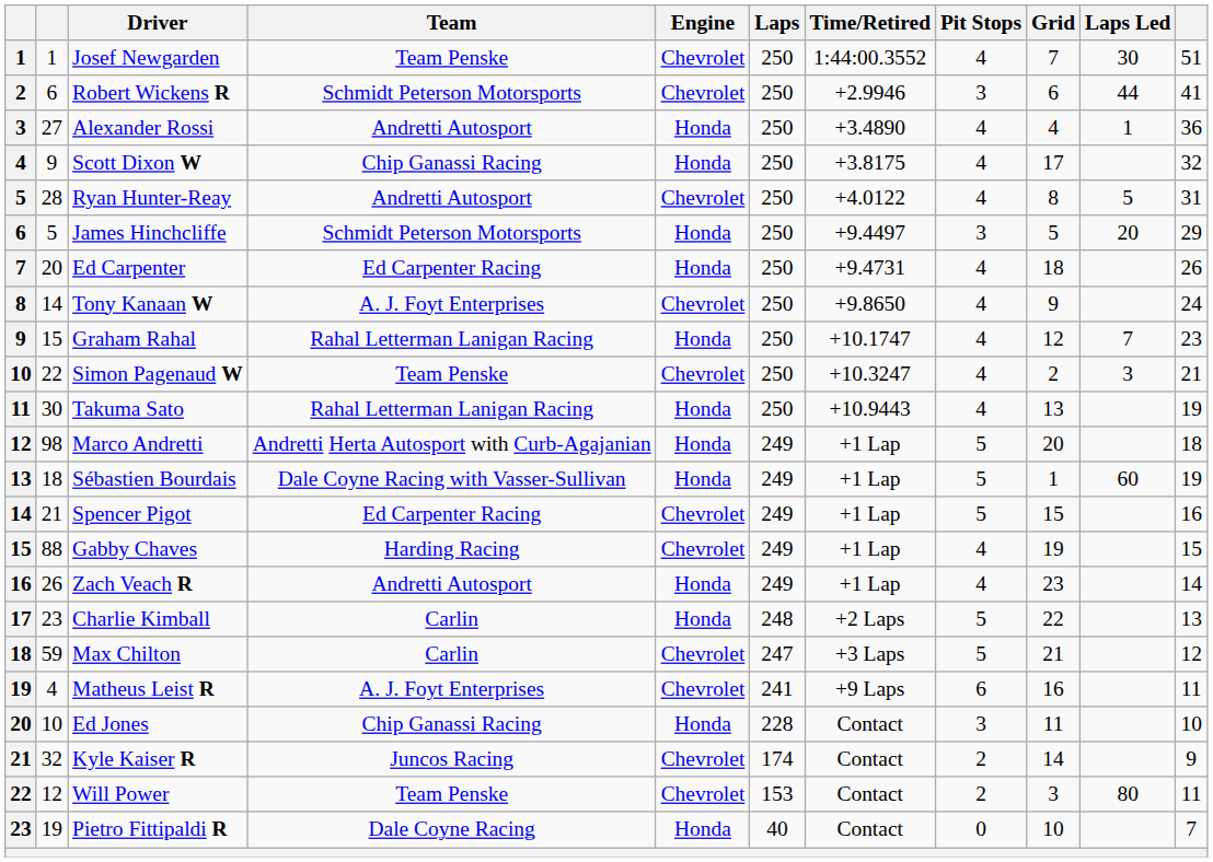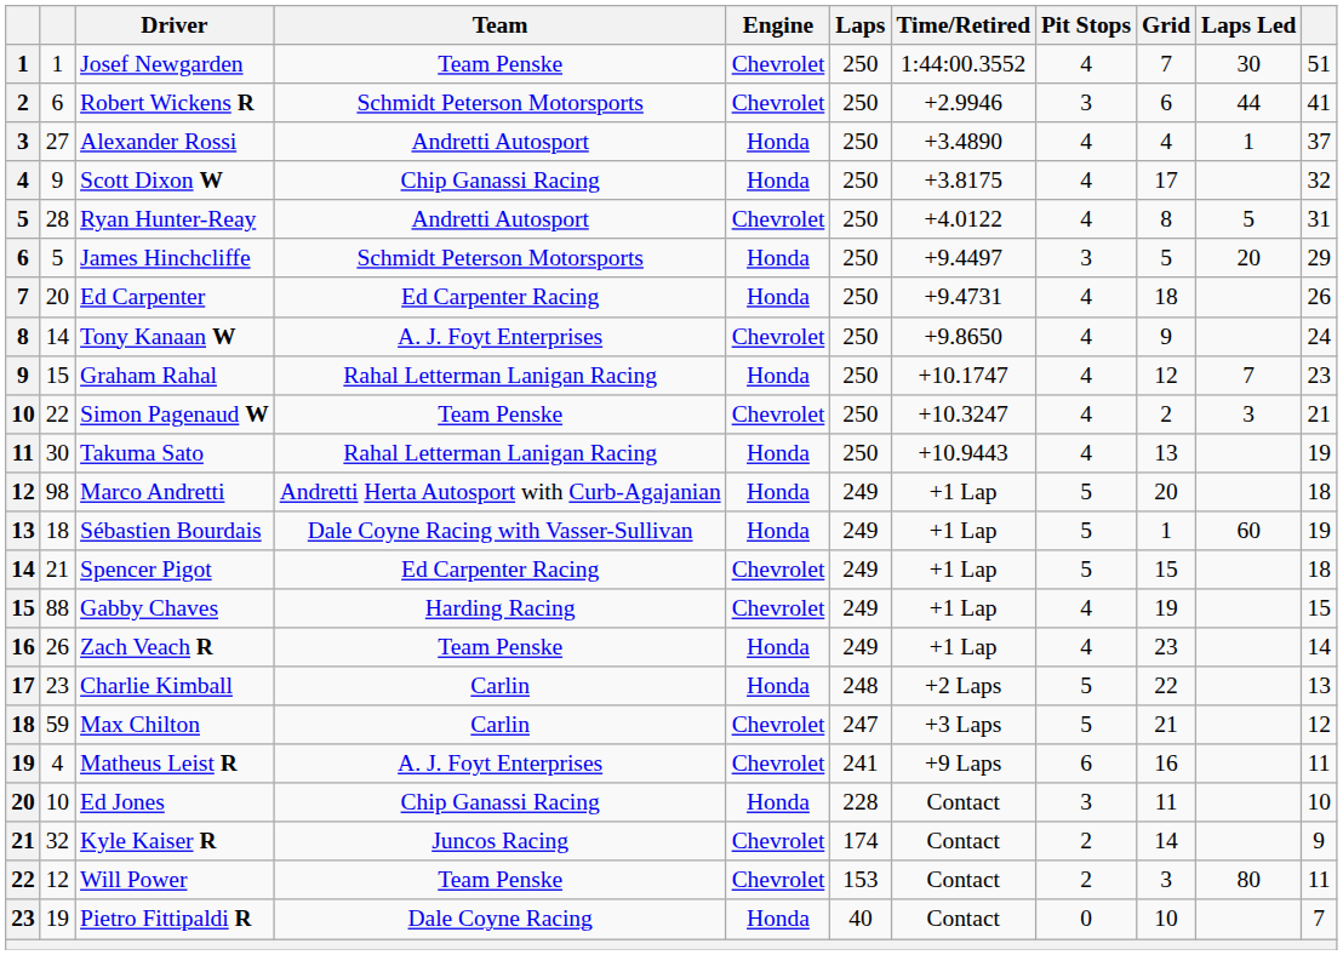 <table class="wikitable" style="text-align:center; font-size: 95%;">
 <tr>
 <th></th>
 <th></th>
 <th>Driver</th>
 <th>Team</th>
 <th>Engine</th>
 <th>Laps</th>
 <th>Time/Retired</th>
 <th>Pit Stops</th>
 <th>Grid</th>
 <th>Laps Led</th>
 <th></th>
 </tr>
 <tr>
 <th>1</th>
 <td>1</td>
 <td align="left"> <a href='#'>Josef Newgarden</a></td>
 <td><a href='#'>Team Penske</a></td>
 <td><a href='#'>Chevrolet</a></td>
 <td>250</td>
 <td>1:44:00.3552</td>
 <td>4</td>
 <td>7</td>
 <td>30</td>
 <td>51</td>
 </tr>
 <tr>
 <th>2</th>
 <td>6</td>
 <td align="left"> <a href='#'>Robert Wickens</a> <strong><span>R</span></strong></td>
 <td><a href='#'>Schmidt Peterson Motorsports</a></td>
 <td><a href='#'>Chevrolet</a></td>
 <td>250</td>
 <td>+2.9946</td>
 <td>3</td>
 <td>6</td>
 <td>44</td>
 <td>41</td>
 </tr>
 <tr>
 <th>3</th>
 <td>27</td>
 <td align="left"> <a href='#'>Alexander Rossi</a></td>
 <td><a href='#'>Andretti Autosport</a></td>
 <td><a href='#'>Honda</a></td>
 <td>250</td>
 <td>+3.4890</td>
 <td>4</td>
 <td>4</td>
 <td>1</td>
-<td>36</td>
+<td>37</td>
 </tr>
 <tr>
 <th>4</th>
 <td>9</td>
 <td align="left"> <a href='#'>Scott Dixon</a> <strong><span>W</span></strong></td>
 <td><a href='#'>Chip Ganassi Racing</a></td>
 <td><a href='#'>Honda</a></td>
 <td>250</td>
 <td>+3.8175</td>
 <td>4</td>
 <td>17</td>
 <td></td>
 <td>32</td>
 </tr>
 <tr>
 <th>5</th>
 <td>28</td>
 <td align="left"> <a href='#'>Ryan Hunter-Reay</a></td>
 <td><a href='#'>Andretti Autosport</a></td>
 <td><a href='#'>Chevrolet</a></td>
 <td>250</td>
 <td>+4.0122</td>
 <td>4</td>
 <td>8</td>
 <td>5</td>
 <td>31</td>
 </tr>
 <tr>
 <th>6</th>
 <td>5</td>
 <td align="left"> <a href='#'>James Hinchcliffe</a></td>
 <td><a href='#'>Schmidt Peterson Motorsports</a></td>
 <td><a href='#'>Honda</a></td>
 <td>250</td>
 <td>+9.4497</td>
 <td>3</td>
 <td>5</td>
 <td>20</td>
 <td>29</td>
 </tr>
 <tr>
 <th>7</th>
 <td>20</td>
 <td align="left"> <a href='#'>Ed Carpenter</a></td>
 <td><a href='#'>Ed Carpenter Racing</a></td>
 <td><a href='#'>Honda</a></td>
 <td>250</td>
 <td>+9.4731</td>
 <td>4</td>
 <td>18</td>
 <td></td>
 <td>26</td>
 </tr>
 <tr>
 <th>8</th>
 <td>14</td>
 <td align="left"> <a href='#'>Tony Kanaan</a> <strong><span>W</span></strong></td>
 <td><a href='#'>A. J. Foyt Enterprises</a></td>
 <td><a href='#'>Chevrolet</a></td>
 <td>250</td>
 <td>+9.8650</td>
 <td>4</td>
 <td>9</td>
 <td></td>
 <td>24</td>
 </tr>
 <tr>
 <th>9</th>
 <td>15</td>
 <td align="left"> <a href='#'>Graham Rahal</a></td>
 <td><a href='#'>Rahal Letterman Lanigan Racing</a></td>
 <td><a href='#'>Honda</a></td>
 <td>250</td>
 <td>+10.1747</td>
 <td>4</td>
 <td>12</td>
 <td>7</td>
 <td>23</td>
 </tr>
 <tr>
 <th>10</th>
 <td>22</td>
 <td align="left"> <a href='#'>Simon Pagenaud</a> <strong><span>W</span></strong></td>
 <td><a href='#'>Team Penske</a></td>
 <td><a href='#'>Chevrolet</a></td>
 <td>250</td>
 <td>+10.3247</td>
 <td>4</td>
 <td>2</td>
 <td>3</td>
 <td>21</td>
 </tr>
 <tr>
 <th>11</th>
 <td>30</td>
 <td align="left"> <a href='#'>Takuma Sato</a></td>
 <td><a href='#'>Rahal Letterman Lanigan Racing</a></td>
 <td><a href='#'>Honda</a></td>
 <td>250</td>
 <td>+10.9443</td>
 <td>4</td>
 <td>13</td>
 <td></td>
 <td>19</td>
 </tr>
 <tr>
 <th>12</th>
 <td>98</td>
 <td align="left"> <a href='#'>Marco Andretti</a></td>
 <td><a href='#'>Andretti</a> <a href='#'>Herta Autosport</a> with <a href='#'>Curb-Agajanian</a></td>
 <td><a href='#'>Honda</a></td>
 <td>249</td>
 <td>+1 Lap</td>
 <td>5</td>
 <td>20</td>
 <td></td>
 <td>18</td>
 </tr>
 <tr>
 <th>13</th>
 <td>18</td>
 <td align="left"> <a href='#'>Sébastien Bourdais</a></td>
 <td><a href='#'>Dale Coyne Racing with Vasser-Sullivan</a></td>
 <td><a href='#'>Honda</a></td>
 <td>249</td>
 <td>+1 Lap</td>
 <td>5</td>
 <td>1</td>
 <td>60</td>
 <td>19</td>
 </tr>
 <tr>
 <th>14</th>
 <td>21</td>
 <td align="left"> <a href='#'>Spencer Pigot</a></td>
 <td><a href='#'>Ed Carpenter Racing</a></td>
 <td><a href='#'>Chevrolet</a></td>
 <td>249</td>
 <td>+1 Lap</td>
 <td>5</td>
 <td>15</td>
 <td></td>
-<td>16</td>
+<td>18</td>
 </tr>
 <tr>
 <th>15</th>
 <td>88</td>
 <td align="left"> <a href='#'>Gabby Chaves</a></td>
 <td><a href='#'>Harding Racing</a></td>
 <td><a href='#'>Chevrolet</a></td>
 <td>249</td>
 <td>+1 Lap</td>
 <td>4</td>
 <td>19</td>
 <td></td>
 <td>15</td>
 </tr>
 <tr>
 <th>16</th>
 <td>26</td>
 <td align="left"> <a href='#'>Zach Veach</a> <strong><span>R</span></strong></td>
-<td><a href='#'>Andretti Autosport</a></td>
+<td><a href='#'>Team Penske</a></td>
 <td><a href='#'>Honda</a></td>
 <td>249</td>
 <td>+1 Lap</td>
 <td>4</td>
 <td>23</td>
 <td></td>
 <td>14</td>
 </tr>
 <tr>
 <th>17</th>
 <td>23</td>
 <td align="left"> <a href='#'>Charlie Kimball</a></td>
 <td><a href='#'>Carlin</a></td>
 <td><a href='#'>Honda</a></td>
 <td>248</td>
 <td>+2 Laps</td>
 <td>5</td>
 <td>22</td>
 <td></td>
 <td>13</td>
 </tr>
 <tr>
 <th>18</th>
 <td>59</td>
 <td align="left"> <a href='#'>Max Chilton</a></td>
 <td><a href='#'>Carlin</a></td>
 <td><a href='#'>Chevrolet</a></td>
 <td>247</td>
 <td>+3 Laps</td>
 <td>5</td>
 <td>21</td>
 <td></td>
 <td>12</td>
 </tr>
 <tr>
 <th>19</th>
 <td>4</td>
 <td align="left"> <a href='#'>Matheus Leist</a> <strong><span>R</span></strong></td>
 <td><a href='#'>A. J. Foyt Enterprises</a></td>
 <td><a href='#'>Chevrolet</a></td>
 <td>241</td>
 <td>+9 Laps</td>
 <td>6</td>
 <td>16</td>
 <td></td>
 <td>11</td>
 </tr>
 <tr>
 <th>20</th>
 <td>10</td>
 <td align="left"> <a href='#'>Ed Jones</a></td>
 <td><a href='#'>Chip Ganassi Racing</a></td>
 <td><a href='#'>Honda</a></td>
 <td>228</td>
 <td>Contact</td>
 <td>3</td>
 <td>11</td>
 <td></td>
 <td>10</td>
 </tr>
 <tr>
 <th>21</th>
 <td>32</td>
 <td align="left"> <a href='#'>Kyle Kaiser</a> <strong><span>R</span></strong></td>
 <td><a href='#'>Juncos Racing</a></td>
 <td><a href='#'>Chevrolet</a></td>
 <td>174</td>
 <td>Contact</td>
 <td>2</td>
 <td>14</td>
 <td></td>
 <td>9</td>
 </tr>
 <tr>
 <th>22</th>
 <td>12</td>
 <td align="left"> <a href='#'>Will Power</a></td>
 <td><a href='#'>Team Penske</a></td>
 <td><a href='#'>Chevrolet</a></td>
 <td>153</td>
 <td>Contact</td>
 <td>2</td>
 <td>3</td>
 <td>80</td>
 <td>11</td>
 </tr>
 <tr>
 <th>23</th>
 <td>19</td>
 <td align="left"> <a href='#'>Pietro Fittipaldi</a> <strong><span>R</span></strong></td>
 <td><a href='#'>Dale Coyne Racing</a></td>
 <td><a href='#'>Honda</a></td>
 <td>40</td>
 <td>Contact</td>
 <td>0</td>
 <td>10</td>
 <td></td>
 <td>7</td>
 </tr>
 <tr>
 <th colspan="11"></th>
 </tr>
 </table>
